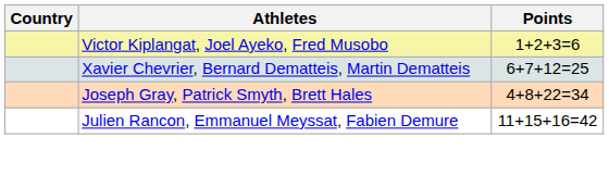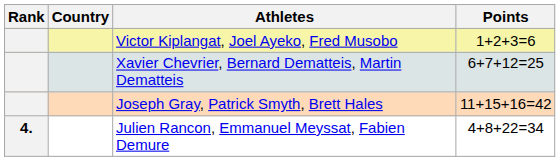 <table class="wikitable" width=60% style="font-size:90%; text-align:center;">
 <tr align=center bgcolor="#EFEFEF">
+<th>Rank</th>
 <th align=left>Country</th>
 <th align=left>Athletes</th>
 <th>Points</th>
 </tr>
 <tr align="center" valign="top" bgcolor="#F7F6A8">
+<th></th>
 <td align=left></td>
 <td align=left><a href='#'>Victor Kiplangat</a>, <a href='#'>Joel Ayeko</a>, <a href='#'>Fred Musobo</a></td>
 <td>1+2+3=6</td>
 </tr>
 <tr align="center" valign="top" bgcolor="#DCE5E5">
+<th></th>
 <td align=left></td>
 <td align="left"><a href='#'>Xavier Chevrier</a>, <a href='#'>Bernard Dematteis</a>, <a href='#'>Martin Dematteis</a></td>
 <td>6+7+12=25</td>
 </tr>
 <tr align="center" valign="top" bgcolor="#FFDAB9">
+<th></th>
 <td align=left></td>
 <td align=left><a href='#'>Joseph Gray</a>, <a href='#'>Patrick Smyth</a>, <a href='#'>Brett Hales</a></td>
+<td>11+15+16=42</td>
+</tr>
+<tr align="center" valign="top" bgcolor="#FFFFFF">
+<th>4.</th>
+<td align=left></td>
+<td align=left><a href='#'>Julien Rancon</a>, <a href='#'>Emmanuel Meyssat</a>, <a href='#'>Fabien Demure</a></td>
 <td>4+8+22=34</td>
 </tr>
-<tr align="center" valign="top" bgcolor="#FFFFFF">
-<td align=left></td>
-<td align=left><a href='#'>Julien Rancon</a>, <a href='#'>Emmanuel Meyssat</a>, <a href='#'>Fabien Demure</a></td>
-<td>11+15+16=42</td>
-</tr>
 </table>
